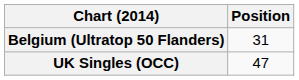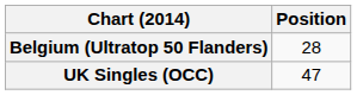 <table class="wikitable plainrowheaders" style="text-align:center">
 <tr>
 <th scope="col">Chart (2014)</th>
 <th scope="col">Position</th>
 </tr>
 <tr>
 <th scope="row">Belgium (Ultratop 50 Flanders)</th>
-<td>31</td>
+<td>28</td>
 </tr>
 <tr>
 <th scope="row">UK Singles (OCC)</th>
 <td>47</td>
 </tr>
 </table>
